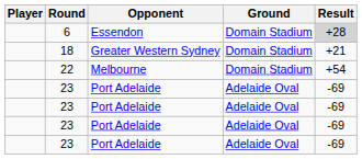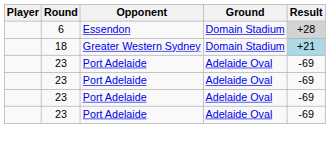 <table class="wikitable sortable">
 <tr>
 <th>Player</th>
 <th>Round</th>
 <th>Opponent</th>
 <th>Ground</th>
 <th>Result</th>
 </tr>
 <tr>
 <td></td>
 <td align="center">6</td>
 <td><a href='#'>Essendon</a></td>
 <td><a href='#'>Domain Stadium</a></td>
 <td align="center" style="background: lightgrey;">+28</td>
 </tr>
 <tr>
 <td></td>
 <td align="center">18</td>
 <td><a href='#'>Greater Western Sydney</a></td>
 <td><a href='#'>Domain Stadium</a></td>
-<td align="center">+21</td>
-</tr>
-<tr>
-<td></td>
-<td align="center">22</td>
-<td><a href='#'>Melbourne</a></td>
-<td><a href='#'>Domain Stadium</a></td>
-<td align="center">+54</td>
+<td align="center" style="background: lightblue;">+21</td>
 </tr>
 <tr>
 <td></td>
 <td align="center">23</td>
 <td><a href='#'>Port Adelaide</a></td>
 <td><a href='#'>Adelaide Oval</a></td>
 <td align="center">-69</td>
 </tr>
 <tr>
 <td></td>
 <td align="center">23</td>
 <td><a href='#'>Port Adelaide</a></td>
 <td><a href='#'>Adelaide Oval</a></td>
 <td align="center">-69</td>
 </tr>
 <tr>
 <td></td>
 <td align="center">23</td>
 <td><a href='#'>Port Adelaide</a></td>
 <td><a href='#'>Adelaide Oval</a></td>
 <td align="center">-69</td>
 </tr>
 <tr>
 <td></td>
 <td align="center">23</td>
 <td><a href='#'>Port Adelaide</a></td>
 <td><a href='#'>Adelaide Oval</a></td>
 <td align="center">-69</td>
 </tr>
 </table>
